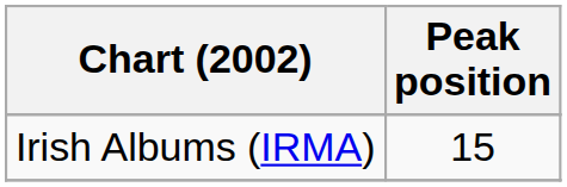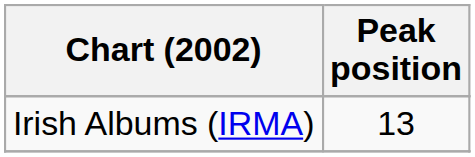 <table class="wikitable sortable">
 <tr>
 <th>Chart (2002)</th>
 <th>Peak<br>position</th>
 </tr>
 <tr>
 </tr>
 <tr>
 </tr>
 <tr>
 </tr>
 <tr>
 </tr>
 <tr>
 </tr>
 <tr>
 </tr>
 <tr>
 </tr>
 <tr>
 <td>Irish Albums (<a href='#'>IRMA</a>)</td>
-<td style="text-align:center">15</td>
+<td style="text-align:center">13</td>
 </tr>
 <tr>
 </tr>
 <tr>
 </tr>
 <tr>
 </tr>
 <tr>
 </tr>
 <tr>
 </tr>
 </table>
